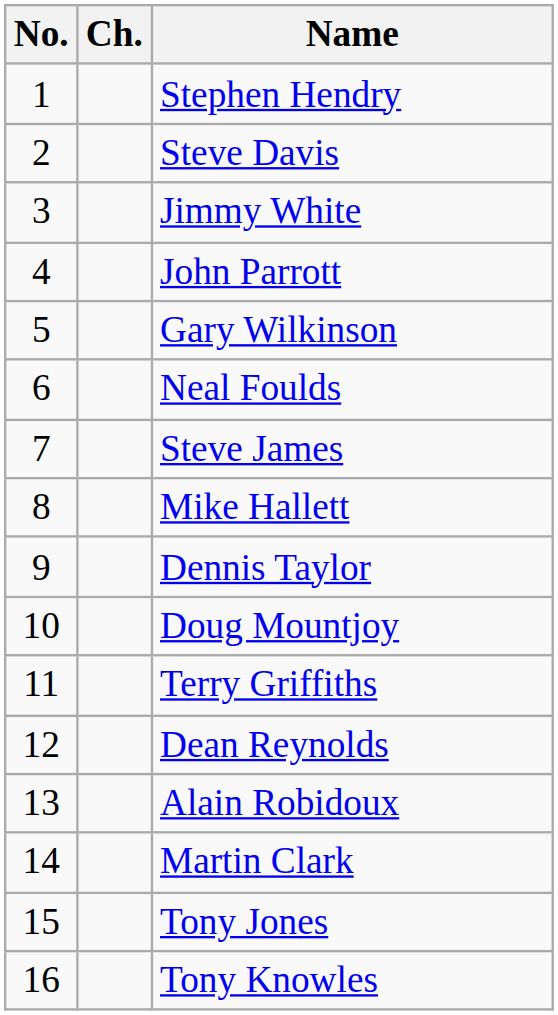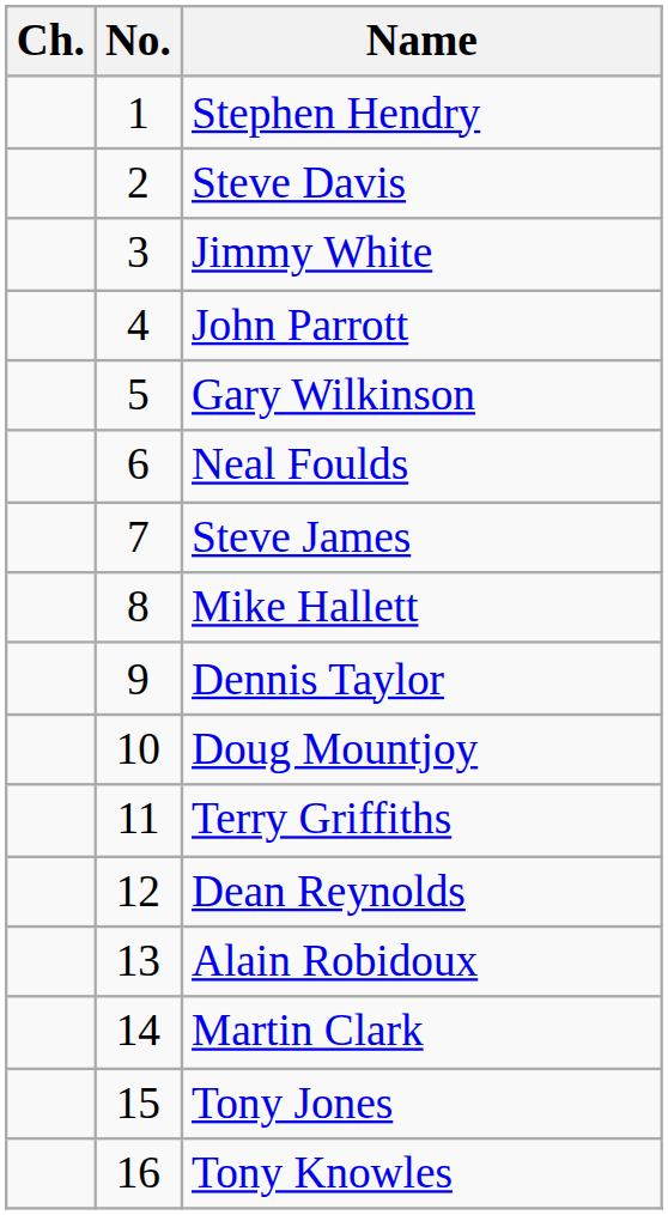 <table class="wikitable" style="text-align: center;">
 <tr>
+<th>Ch.</th>
 <th>No.</th>
-<th>Ch.</th>
 <th width=165>Name</th>
 </tr>
 <tr>
+<td></td>
 <td>1</td>
-<td></td>
 <td style="text-align:left;"> <a href='#'>Stephen Hendry</a></td>
 </tr>
 <tr>
+<td></td>
 <td>2</td>
-<td></td>
 <td style="text-align:left;"> <a href='#'>Steve Davis</a></td>
 </tr>
 <tr>
+<td></td>
 <td>3</td>
-<td></td>
 <td style="text-align:left;"> <a href='#'>Jimmy White</a></td>
 </tr>
 <tr>
+<td></td>
 <td>4</td>
-<td></td>
 <td style="text-align:left;"> <a href='#'>John Parrott</a></td>
 </tr>
 <tr>
+<td></td>
 <td>5</td>
-<td></td>
 <td style="text-align:left;"> <a href='#'>Gary Wilkinson</a></td>
 </tr>
 <tr>
+<td></td>
 <td>6</td>
-<td></td>
 <td style="text-align:left;"> <a href='#'>Neal Foulds</a></td>
 </tr>
 <tr>
+<td></td>
 <td>7</td>
-<td></td>
 <td style="text-align:left;"> <a href='#'>Steve James</a></td>
 </tr>
 <tr>
+<td></td>
 <td>8</td>
-<td></td>
 <td style="text-align:left;"> <a href='#'>Mike Hallett</a></td>
 </tr>
 <tr>
+<td></td>
 <td>9</td>
-<td></td>
 <td style="text-align:left;"> <a href='#'>Dennis Taylor</a></td>
 </tr>
 <tr>
+<td></td>
 <td>10</td>
-<td></td>
 <td style="text-align:left;"> <a href='#'>Doug Mountjoy</a></td>
 </tr>
 <tr>
+<td></td>
 <td>11</td>
-<td></td>
 <td style="text-align:left;"> <a href='#'>Terry Griffiths</a></td>
 </tr>
 <tr>
+<td></td>
 <td>12</td>
-<td></td>
 <td style="text-align:left;"> <a href='#'>Dean Reynolds</a></td>
 </tr>
 <tr>
+<td></td>
 <td>13</td>
-<td></td>
 <td style="text-align:left;"> <a href='#'>Alain Robidoux</a></td>
 </tr>
 <tr>
+<td></td>
 <td>14</td>
-<td></td>
 <td style="text-align:left;"> <a href='#'>Martin Clark</a></td>
 </tr>
 <tr>
+<td></td>
 <td>15</td>
-<td></td>
 <td style="text-align:left;"> <a href='#'>Tony Jones</a></td>
 </tr>
 <tr>
+<td></td>
 <td>16</td>
-<td></td>
 <td style="text-align:left;"> <a href='#'>Tony Knowles</a></td>
 </tr>
 </table>
